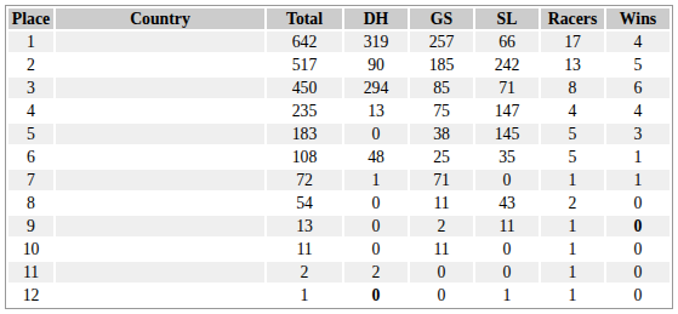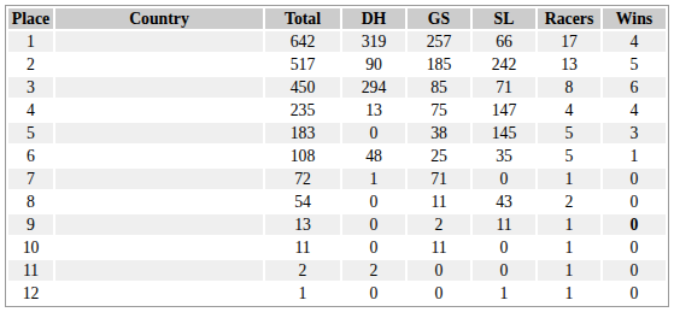 <table border="0" style="border: 1px solid #999; background-color:#FFFFFF; text-align:center; font-size:86%; line-height:15px;">
 <tr align="center" bgcolor="#CCCCCC">
 <th width=35>Place</th>
 <th width=170>Country</th>
 <th width=60>Total</th>
 <th width=50>DH</th>
 <th width=50>GS</th>
 <th width=50>SL</th>
 <th width=50>Racers</th>
 <th width=50>Wins</th>
 </tr>
 <tr bgcolor="#EFEFEF">
 <td>1</td>
 <td align="left"></td>
 <td>642</td>
 <td>319</td>
 <td>257</td>
 <td>66</td>
 <td>17</td>
 <td>4</td>
 </tr>
 <tr>
 <td>2</td>
 <td align="left"></td>
 <td>517</td>
 <td>90</td>
 <td>185</td>
 <td>242</td>
 <td>13</td>
 <td>5</td>
 </tr>
 <tr bgcolor="#EFEFEF">
 <td>3</td>
 <td align="left"></td>
 <td>450</td>
 <td>294</td>
 <td>85</td>
 <td>71</td>
 <td>8</td>
 <td>6</td>
 </tr>
 <tr>
 <td>4</td>
 <td align="left"></td>
 <td>235</td>
 <td>13</td>
 <td>75</td>
 <td>147</td>
 <td>4</td>
 <td>4</td>
 </tr>
 <tr bgcolor="#EFEFEF">
 <td>5</td>
 <td align="left"></td>
 <td>183</td>
 <td>0</td>
 <td>38</td>
 <td>145</td>
 <td>5</td>
 <td>3</td>
 </tr>
 <tr>
 <td>6</td>
 <td align="left"></td>
 <td>108</td>
 <td>48</td>
 <td>25</td>
 <td>35</td>
 <td>5</td>
 <td>1</td>
 </tr>
 <tr bgcolor="#EFEFEF">
 <td>7</td>
 <td align="left"></td>
 <td>72</td>
 <td>1</td>
 <td>71</td>
 <td>0</td>
 <td>1</td>
-<td>1</td>
+<td>0</td>
 </tr>
 <tr>
 <td>8</td>
 <td align="left"></td>
 <td>54</td>
 <td>0</td>
 <td>11</td>
 <td>43</td>
 <td>2</td>
 <td>0</td>
 </tr>
 <tr bgcolor="#EFEFEF">
 <td>9</td>
 <td align="left"></td>
 <td>13</td>
 <td>0</td>
 <td>2</td>
 <td>11</td>
 <td>1</td>
 <td><strong>0</strong></td>
 </tr>
 <tr>
 <td>10</td>
 <td align="left"></td>
 <td>11</td>
 <td>0</td>
 <td>11</td>
 <td>0</td>
 <td>1</td>
 <td>0</td>
 </tr>
 <tr bgcolor="#EFEFEF">
 <td>11</td>
 <td align="left"></td>
 <td>2</td>
 <td>2</td>
 <td>0</td>
 <td>0</td>
 <td>1</td>
 <td>0</td>
 </tr>
 <tr>
 <td>12</td>
 <td align="left"></td>
 <td>1</td>
-<td><strong>0</strong></td>
+<td>0</td>
 <td>0</td>
 <td>1</td>
 <td>1</td>
 <td>0</td>
 </tr>
 </table>
